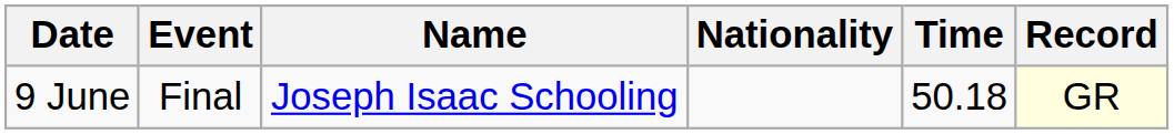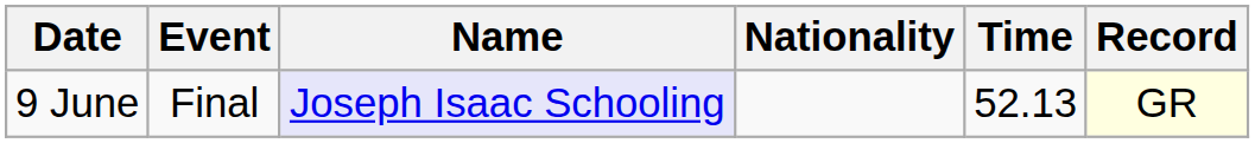 <table class="wikitable" style="text-align:center;">
 <tr>
 <th>Date</th>
 <th>Event</th>
 <th>Name</th>
 <th>Nationality</th>
 <th>Time</th>
 <th>Record</th>
 </tr>
 <tr>
 <td>9 June</td>
 <td>Final</td>
-<td align=left><a href='#'>Joseph Isaac Schooling</a></td>
+<td align=left style="background: lavender;"><a href='#'>Joseph Isaac Schooling</a></td>
 <td align=left></td>
-<td>50.18</td>
+<td>52.13</td>
 <td align=center style="background: lightyellow;">GR</td>
 </tr>
 </table>
